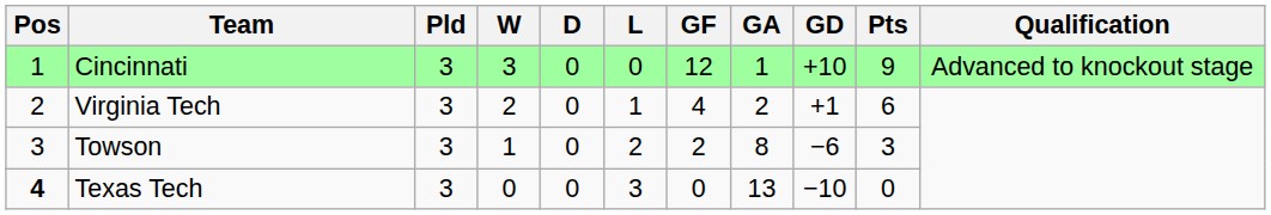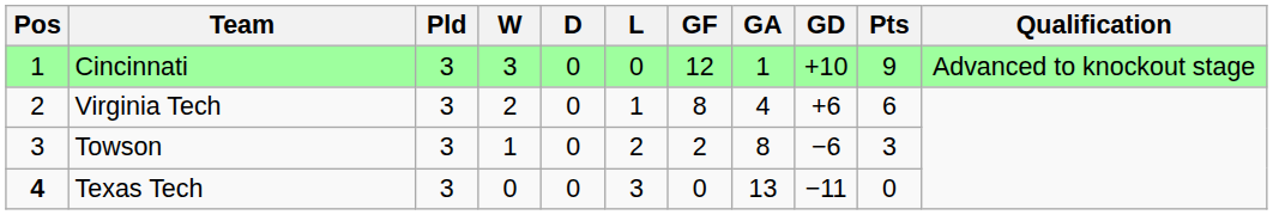 <table class="wikitable" style="text-align:center; margin: 1em auto">
 <tr>
 <th style=width:2em>Pos</th>
 <th style=width:13em>Team</th>
 <th style=width:2em>Pld</th>
 <th style=width:2em>W</th>
 <th style=width:2em>D</th>
 <th style=width:2em>L</th>
 <th style=width:2em>GF</th>
 <th style=width:2em>GA</th>
 <th style=width:2em>GD</th>
 <th style=width:2em>Pts</th>
 <th style=width:13em>Qualification</th>
 </tr>
 <tr bgcolor="#9eff9e">
 <td>1</td>
 <td style="text-align:left">Cincinnati</td>
 <td>3</td>
 <td>3</td>
 <td>0</td>
 <td>0</td>
 <td>12</td>
 <td>1</td>
 <td>+10<strong></strong></td>
 <td>9</td>
 <td>Advanced to knockout stage</td>
 </tr>
 <tr>
 <td>2</td>
 <td style="text-align:left">Virginia Tech</td>
 <td>3</td>
 <td>2</td>
 <td>0</td>
 <td>1</td>
+<td>8</td>
 <td>4</td>
-<td>2</td>
-<td>+1</td>
+<td>+6</td>
 <td>6</td>
 </tr>
 <tr>
 <td>3</td>
 <td style="text-align:left">Towson</td>
 <td>3</td>
 <td>1</td>
 <td>0</td>
 <td>2</td>
 <td>2</td>
 <td>8</td>
 <td>−6</td>
 <td>3</td>
 </tr>
 <tr>
 <td><strong>4</strong></td>
 <td style="text-align:left">Texas Tech</td>
 <td>3</td>
 <td>0</td>
 <td>0</td>
 <td>3</td>
 <td>0</td>
 <td>13</td>
-<td>−10<strong></strong></td>
+<td>−11<strong></strong></td>
 <td>0</td>
 </tr>
 </table>
